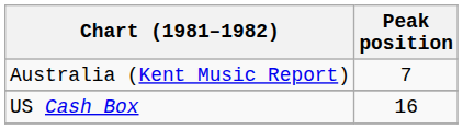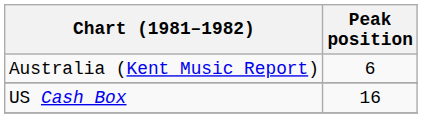 <table class="wikitable sortable">
 <tr>
 <th>Chart (1981–1982)</th>
 <th>Peak<br>position</th>
 </tr>
 <tr>
 <td>Australia (<a href='#'>Kent Music Report</a>)</td>
-<td align="center">7</td>
+<td align="center">6</td>
 </tr>
 <tr>
 </tr>
 <tr>
 </tr>
 <tr>
 </tr>
 <tr>
 </tr>
 <tr>
 </tr>
 <tr>
 </tr>
 <tr>
 </tr>
 <tr>
 </tr>
 <tr>
 </tr>
 <tr>
 </tr>
 <tr>
 <td>US <a href='#'><em>Cash Box</em></a></td>
 <td align="center">16</td>
 </tr>
 <tr>
 </tr>
 </table>
